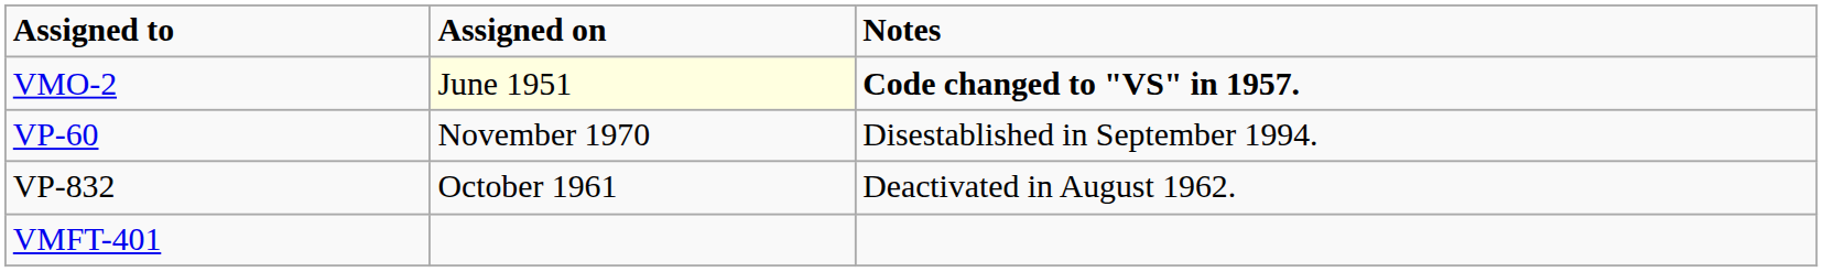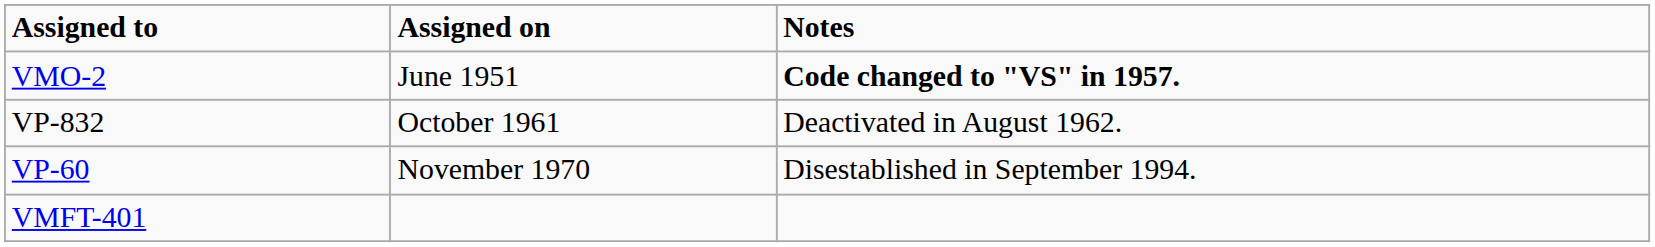 <table class="wikitable" style="width: 70%;">
 <tr>
 <td style="width: 200px;"><strong>Assigned to</strong></td>
 <td style="width: 200px;"><strong>Assigned on</strong></td>
 <td><strong>Notes</strong></td>
 </tr>
 <tr>
 <td><a href='#'>VMO-2</a></td>
-<td style="background: lightyellow;">June 1951</td>
+<td>June 1951</td>
 <td><strong>Code changed to "VS" in 1957.</strong></td>
+</tr>
+<tr>
+<td>VP-832</td>
+<td>October 1961</td>
+<td>Deactivated in August 1962.</td>
 </tr>
 <tr>
 <td><a href='#'>VP-60</a></td>
 <td>November 1970</td>
 <td>Disestablished in September 1994.</td>
 </tr>
 <tr>
-<td>VP-832</td>
-<td>October 1961</td>
-<td>Deactivated in August 1962.</td>
-</tr>
-<tr>
 <td><a href='#'>VMFT-401</a></td>
 <td></td>
 <td></td>
 </tr>
 </table>
